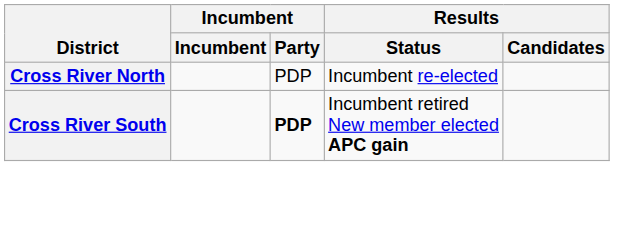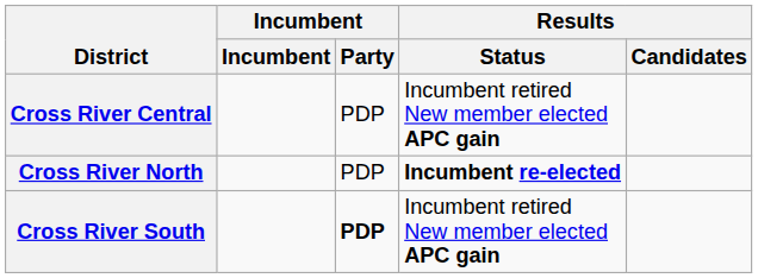 <table class="wikitable sortable">
 <tr valign=bottom>
 <th rowspan=2>District</th>
 <th colspan=2>Incumbent</th>
 <th colspan=2>Results</th>
 </tr>
 <tr valign=bottom>
 <th>Incumbent</th>
 <th>Party</th>
 <th>Status</th>
 <th>Candidates</th>
 </tr>
 <tr>
+<th><a href='#'>Cross River Central</a></th>
+<td></td>
+<td>PDP</td>
+<td>Incumbent retired<br><a href='#'>New member elected</a><br><strong>APC gain</strong></td>
+<td nowrap></td>
+</tr>
+<tr>
 <th><a href='#'>Cross River North</a></th>
 <td></td>
 <td>PDP</td>
-<td>Incumbent <a href='#'>re-elected</a></td>
+<td><strong>Incumbent <a href='#'>re-elected</a></strong></td>
 <td nowrap></td>
 </tr>
 <tr>
 <th><a href='#'>Cross River South</a></th>
 <td></td>
 <td><strong>PDP</strong></td>
 <td>Incumbent retired<br><a href='#'>New member elected</a><br><strong>APC gain</strong></td>
 <td nowrap></td>
 </tr>
 </table>
